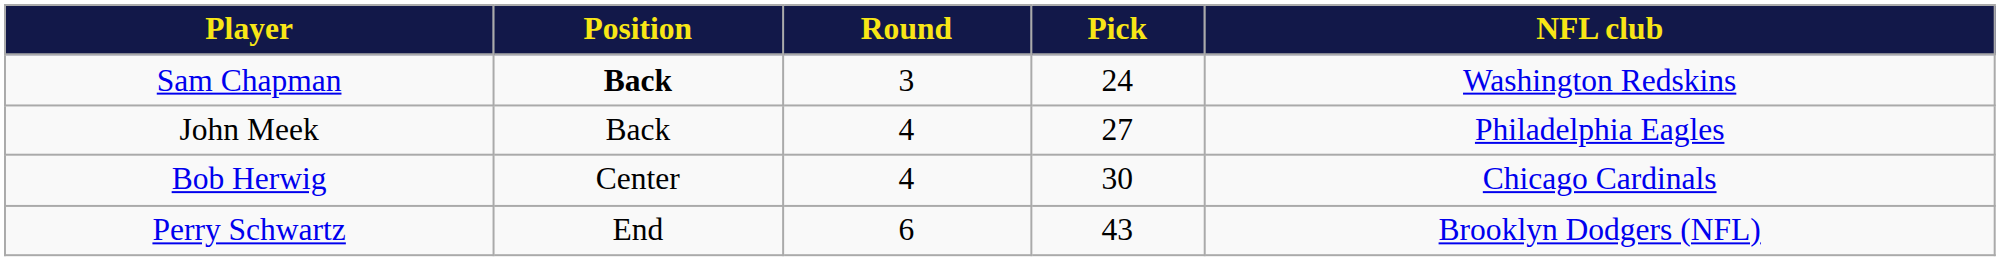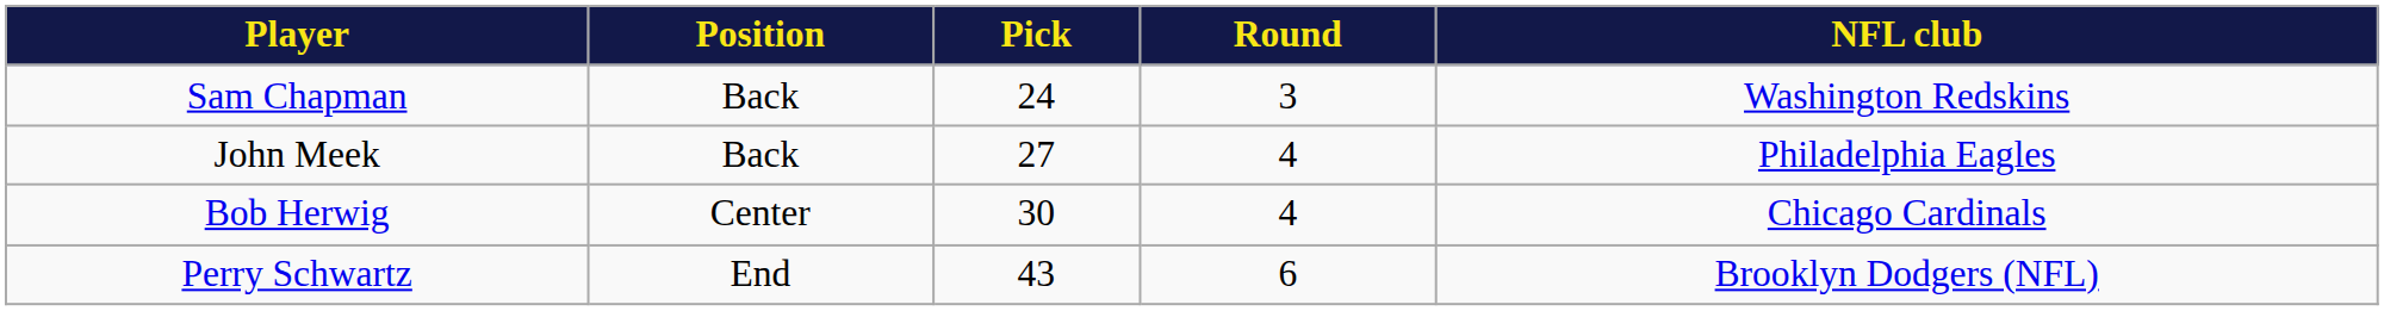 <table class="wikitable" width="80%">
 <tr align="center"  style="background:#121849;color:#F8E616;">
 <td><strong>Player</strong></td>
 <td><strong>Position</strong></td>
+<td><strong>Pick</strong></td>
 <td><strong>Round</strong></td>
-<td><strong>Pick</strong></td>
 <td><strong>NFL club</strong></td>
 </tr>
 <tr align="center" bgcolor="">
 <td><a href='#'>Sam Chapman</a></td>
-<td><strong>Back</strong></td>
+<td>Back</td>
+<td>24</td>
 <td>3</td>
-<td>24</td>
 <td><a href='#'>Washington Redskins</a></td>
 </tr>
 <tr align="center" bgcolor="">
 <td>John Meek</td>
 <td>Back</td>
+<td>27</td>
 <td>4</td>
-<td>27</td>
 <td><a href='#'>Philadelphia Eagles</a></td>
 </tr>
 <tr align="center" bgcolor="">
 <td><a href='#'>Bob Herwig</a></td>
 <td>Center</td>
+<td>30</td>
 <td>4</td>
-<td>30</td>
 <td><a href='#'>Chicago Cardinals</a></td>
 </tr>
 <tr align="center" bgcolor="">
 <td><a href='#'>Perry Schwartz</a></td>
 <td>End</td>
+<td>43</td>
 <td>6</td>
-<td>43</td>
 <td><a href='#'>Brooklyn Dodgers (NFL)</a></td>
 </tr>
 </table>
